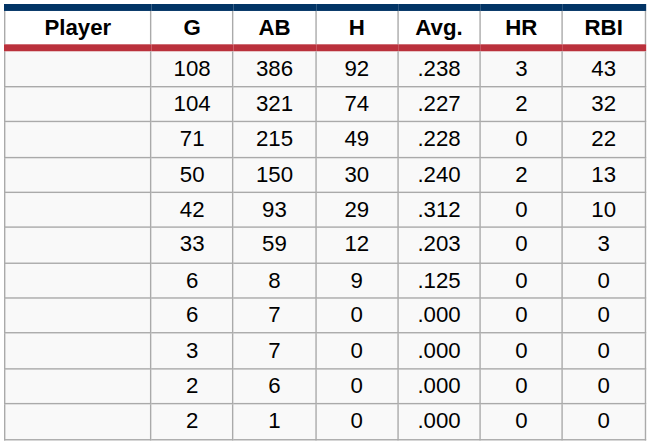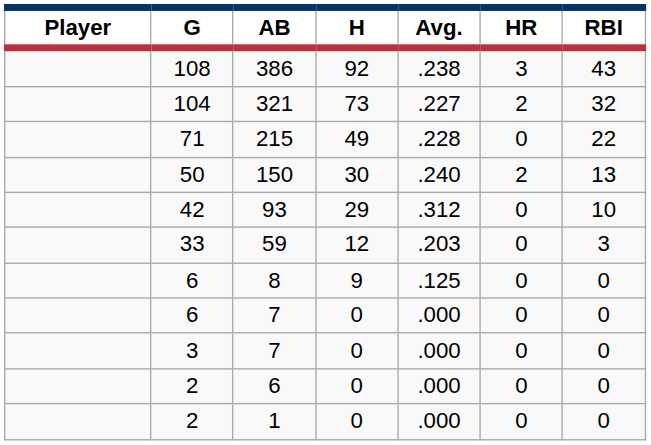 <table class="wikitable sortable">
 <tr>
 <th style="background:#FFFFFF; border-top:#023465 5px solid; border-bottom:#ba313c 5px solid;" width="16%">Player</th>
 <th style="background:#FFFFFF; border-top:#023465 5px solid; border-bottom:#ba313c 5px solid;" width="9%">G</th>
 <th style="background:#FFFFFF; border-top:#023465 5px solid; border-bottom:#ba313c 5px solid;" width="9%">AB</th>
 <th style="background:#FFFFFF; border-top:#023465 5px solid; border-bottom:#ba313c 5px solid;" width="9%">H</th>
 <th style="background:#FFFFFF; border-top:#023465 5px solid; border-bottom:#ba313c 5px solid;" width="9%">Avg.</th>
 <th style="background:#FFFFFF; border-top:#023465 5px solid; border-bottom:#ba313c 5px solid;" width="9%">HR</th>
 <th style="background:#FFFFFF; border-top:#023465 5px solid; border-bottom:#ba313c 5px solid;" width="9%">RBI</th>
 </tr>
 <tr align="center">
 <td></td>
 <td>108</td>
 <td>386</td>
 <td>92</td>
 <td>.238</td>
 <td>3</td>
 <td>43</td>
 </tr>
 <tr align="center">
 <td></td>
 <td>104</td>
 <td>321</td>
-<td>74</td>
+<td>73</td>
 <td>.227</td>
 <td>2</td>
 <td>32</td>
 </tr>
 <tr align="center">
 <td></td>
 <td>71</td>
 <td>215</td>
 <td>49</td>
 <td>.228</td>
 <td>0</td>
 <td>22</td>
 </tr>
 <tr align="center">
 <td></td>
 <td>50</td>
 <td>150</td>
 <td>30</td>
 <td>.240</td>
 <td>2</td>
 <td>13</td>
 </tr>
 <tr align="center">
 <td></td>
 <td>42</td>
 <td>93</td>
 <td>29</td>
 <td>.312</td>
 <td>0</td>
 <td>10</td>
 </tr>
 <tr align="center">
 <td></td>
 <td>33</td>
 <td>59</td>
 <td>12</td>
 <td>.203</td>
 <td>0</td>
 <td>3</td>
 </tr>
 <tr align="center">
 <td></td>
 <td>6</td>
 <td>8</td>
 <td>9</td>
 <td>.125</td>
 <td>0</td>
 <td>0</td>
 </tr>
 <tr align="center">
 <td></td>
 <td>6</td>
 <td>7</td>
 <td>0</td>
 <td>.000</td>
 <td>0</td>
 <td>0</td>
 </tr>
 <tr align="center">
 <td></td>
 <td>3</td>
 <td>7</td>
 <td>0</td>
 <td>.000</td>
 <td>0</td>
 <td>0</td>
 </tr>
 <tr align="center">
 <td></td>
 <td>2</td>
 <td>6</td>
 <td>0</td>
 <td>.000</td>
 <td>0</td>
 <td>0</td>
 </tr>
 <tr align="center">
 <td></td>
 <td>2</td>
 <td>1</td>
 <td>0</td>
 <td>.000</td>
 <td>0</td>
 <td>0</td>
 </tr>
 </table>
